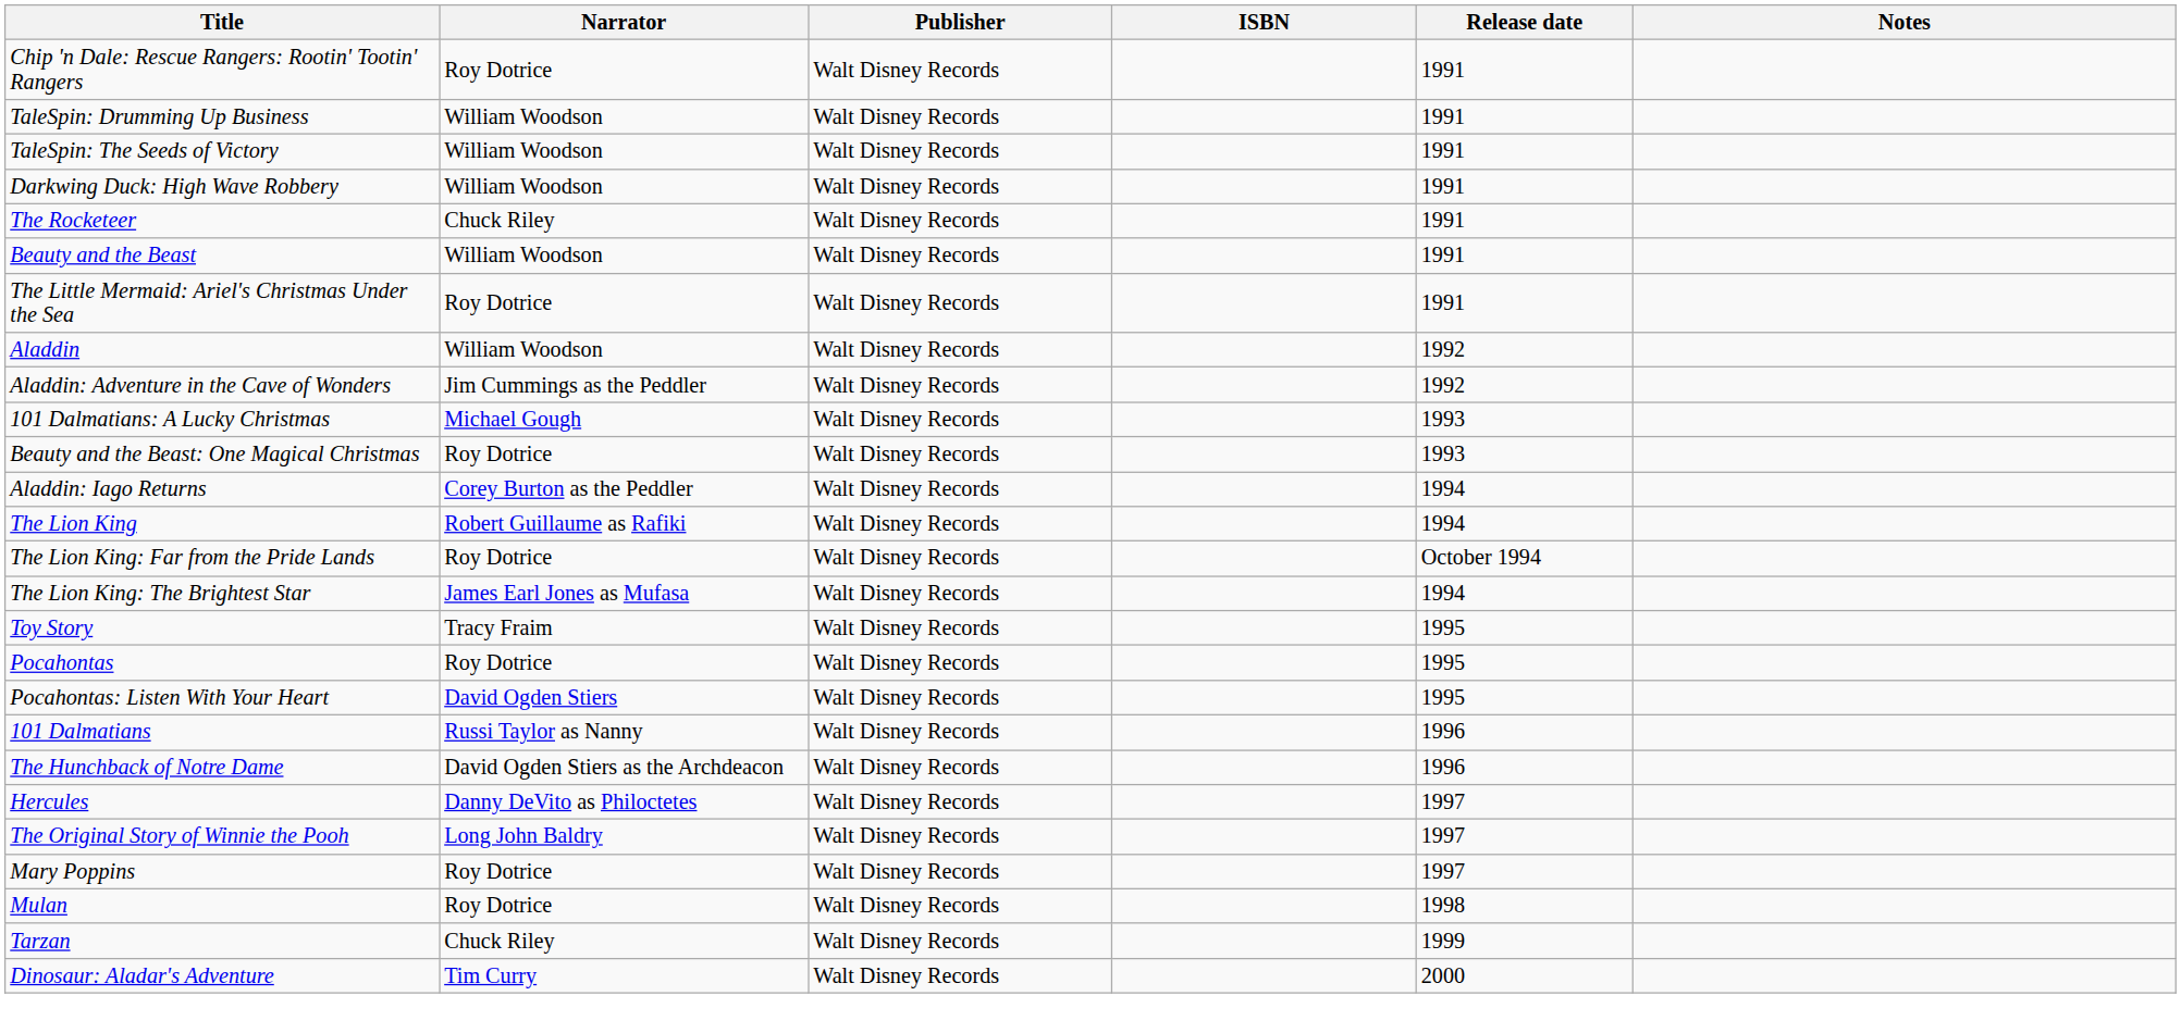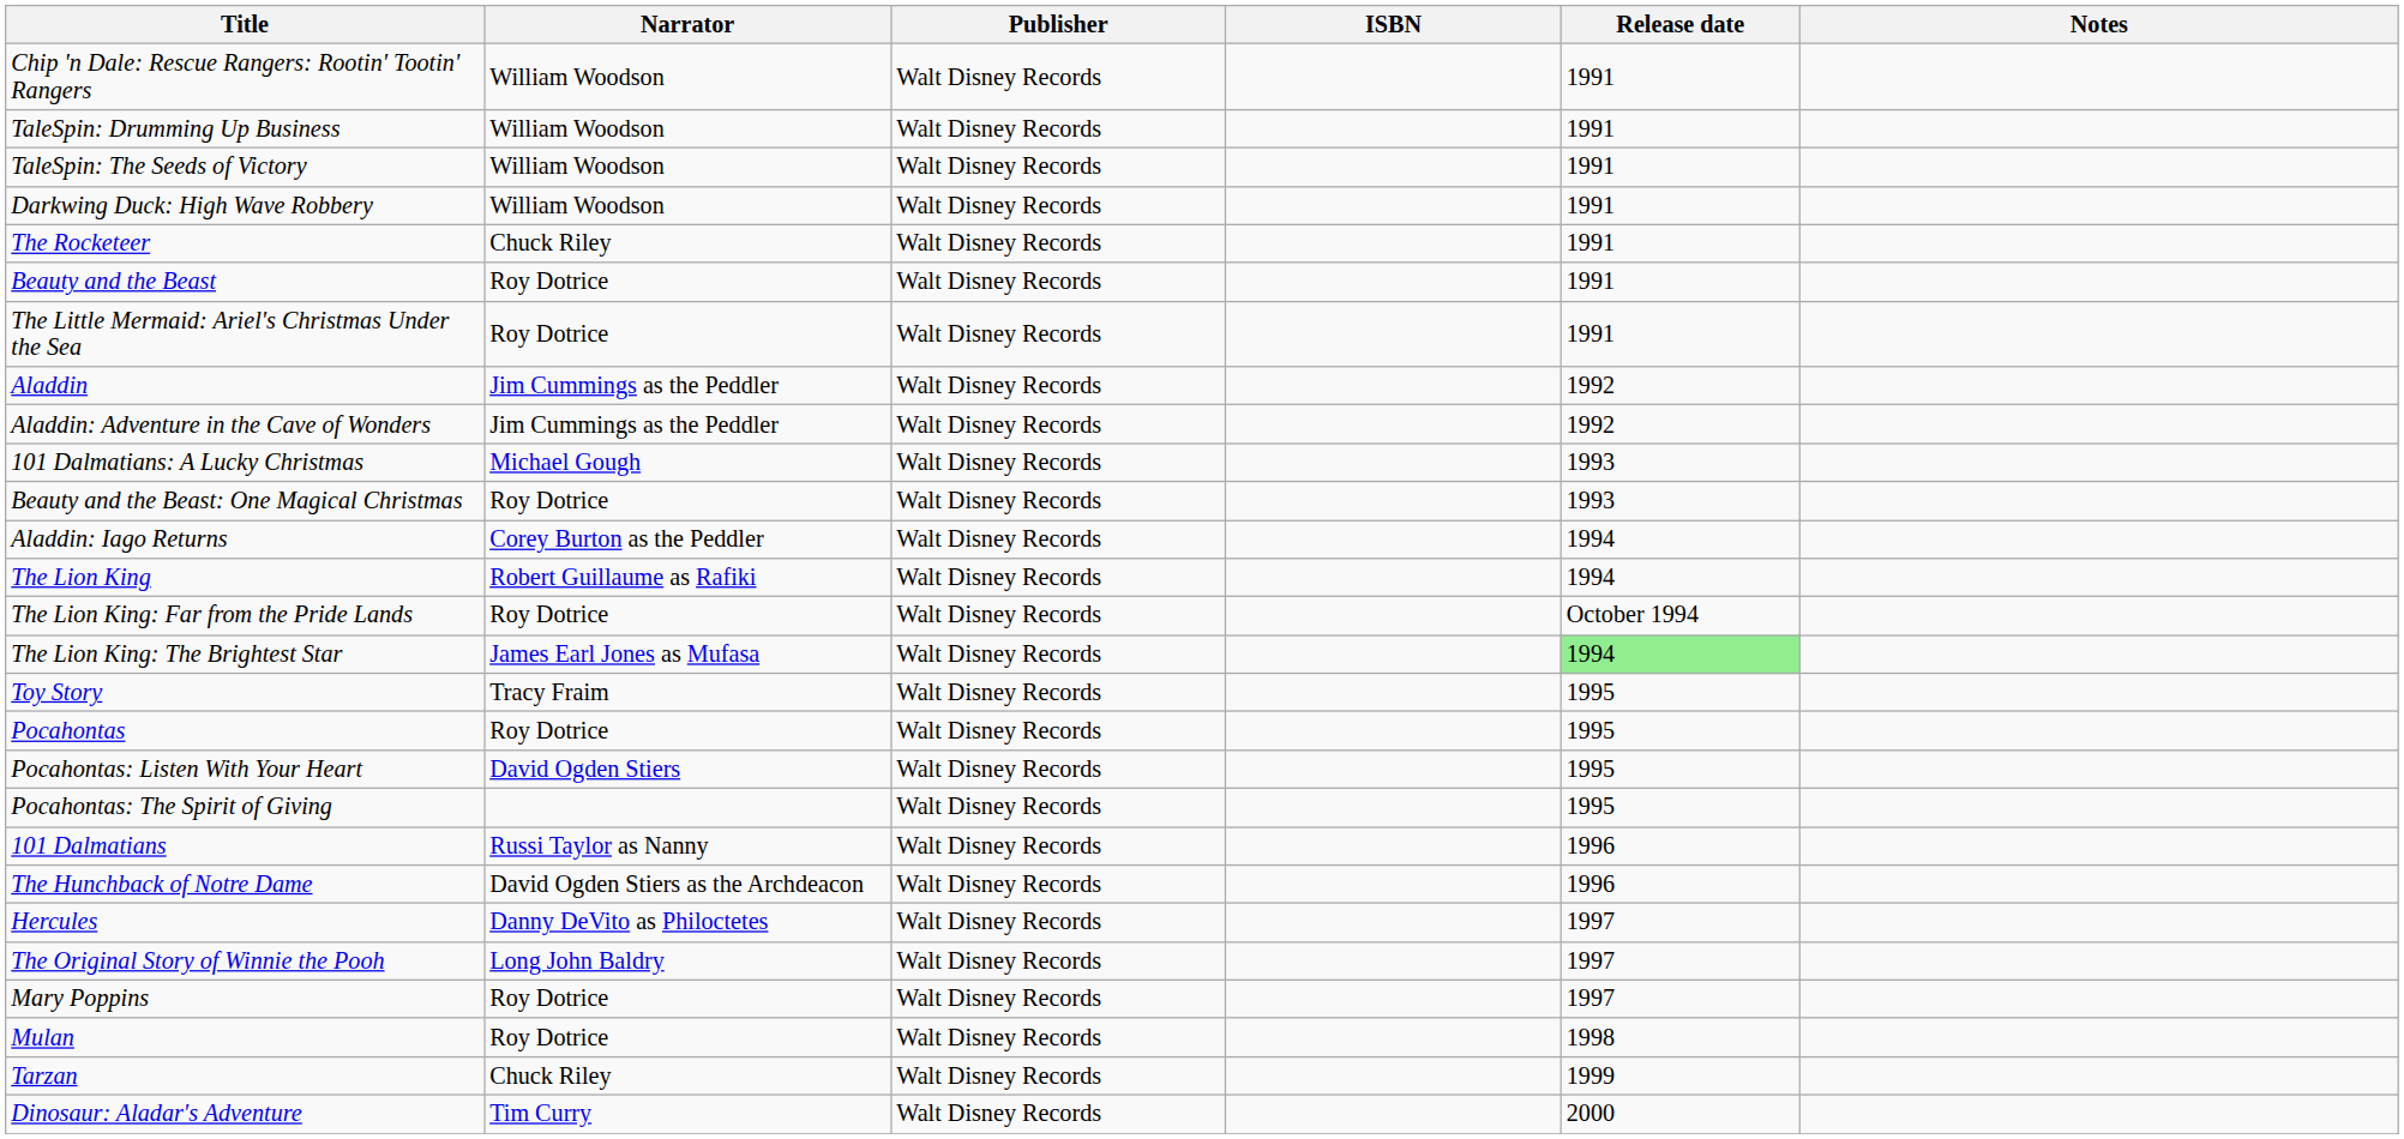 <table class="wikitable" width=100%>
 <tr>
 <th width=20%>Title</th>
 <th width=17%>Narrator</th>
 <th width=14%>Publisher</th>
 <th width=14%>ISBN</th>
 <th width=10%>Release date</th>
 <th width=25%>Notes</th>
 </tr>
 <tr>
 <td><em>Chip 'n Dale: Rescue Rangers: Rootin' Tootin' Rangers</em></td>
-<td>Roy Dotrice</td>
+<td>William Woodson</td>
 <td>Walt Disney Records</td>
 <td></td>
 <td>1991</td>
 <td></td>
 </tr>
 <tr>
 <td><em>TaleSpin: Drumming Up Business</em></td>
 <td>William Woodson</td>
 <td>Walt Disney Records</td>
 <td></td>
 <td>1991</td>
 <td></td>
 </tr>
 <tr>
 <td><em>TaleSpin: The Seeds of Victory</em></td>
 <td>William Woodson</td>
 <td>Walt Disney Records</td>
 <td></td>
 <td>1991</td>
 <td></td>
 </tr>
 <tr>
 <td><em>Darkwing Duck: High Wave Robbery</em></td>
 <td>William Woodson</td>
 <td>Walt Disney Records</td>
 <td></td>
 <td>1991</td>
 <td></td>
 </tr>
 <tr>
 <td><em><a href='#'>The Rocketeer</a></em></td>
 <td>Chuck Riley</td>
 <td>Walt Disney Records</td>
 <td></td>
 <td>1991</td>
 <td></td>
 </tr>
 <tr>
 <td><em><a href='#'>Beauty and the Beast</a></em></td>
-<td>William Woodson</td>
+<td>Roy Dotrice</td>
 <td>Walt Disney Records</td>
 <td></td>
 <td>1991</td>
 <td></td>
 </tr>
 <tr>
 <td><em>The Little Mermaid: Ariel's Christmas Under the Sea</em></td>
 <td>Roy Dotrice</td>
 <td>Walt Disney Records</td>
 <td></td>
 <td>1991</td>
 <td></td>
 </tr>
 <tr>
 <td><em><a href='#'>Aladdin</a></em></td>
-<td>William Woodson</td>
+<td><a href='#'>Jim Cummings</a> as the Peddler</td>
 <td>Walt Disney Records</td>
 <td></td>
 <td>1992</td>
 <td></td>
 </tr>
 <tr>
 <td><em>Aladdin: Adventure in the Cave of Wonders</em></td>
 <td>Jim Cummings as the Peddler</td>
 <td>Walt Disney Records</td>
 <td></td>
 <td>1992</td>
 <td></td>
 </tr>
 <tr>
 <td><em>101 Dalmatians: A Lucky Christmas</em></td>
 <td><a href='#'>Michael Gough</a></td>
 <td>Walt Disney Records</td>
 <td></td>
 <td>1993</td>
 <td></td>
 </tr>
 <tr>
 <td><em>Beauty and the Beast: One Magical Christmas</em></td>
 <td>Roy Dotrice</td>
 <td>Walt Disney Records</td>
 <td></td>
 <td>1993</td>
 <td></td>
 </tr>
 <tr>
 <td><em>Aladdin: Iago Returns</em></td>
 <td><a href='#'>Corey Burton</a> as the Peddler</td>
 <td>Walt Disney Records</td>
 <td></td>
 <td>1994</td>
 <td></td>
 </tr>
 <tr>
 <td><em><a href='#'>The Lion King</a></em></td>
 <td><a href='#'>Robert Guillaume</a> as <a href='#'>Rafiki</a></td>
 <td>Walt Disney Records</td>
 <td></td>
 <td>1994</td>
 <td></td>
 </tr>
 <tr>
 <td><em>The Lion King: Far from the Pride Lands</em></td>
 <td>Roy Dotrice</td>
 <td>Walt Disney Records</td>
 <td></td>
 <td>October 1994</td>
 <td></td>
 </tr>
 <tr>
 <td><em>The Lion King: The Brightest Star</em></td>
 <td><a href='#'>James Earl Jones</a> as <a href='#'>Mufasa</a></td>
 <td>Walt Disney Records</td>
 <td></td>
-<td>1994</td>
+<td style="background: lightgreen;">1994</td>
 <td></td>
 </tr>
 <tr>
 <td><em><a href='#'>Toy Story</a></em></td>
 <td>Tracy Fraim</td>
 <td>Walt Disney Records</td>
 <td></td>
 <td>1995</td>
 <td></td>
 </tr>
 <tr>
 <td><em><a href='#'>Pocahontas</a></em></td>
 <td>Roy Dotrice</td>
 <td>Walt Disney Records</td>
 <td></td>
 <td>1995</td>
 <td></td>
 </tr>
 <tr>
 <td><em>Pocahontas: Listen With Your Heart</em></td>
 <td><a href='#'>David Ogden Stiers</a></td>
+<td>Walt Disney Records</td>
+<td></td>
+<td>1995</td>
+<td></td>
+</tr>
+<tr>
+<td><em>Pocahontas: The Spirit of Giving</em></td>
+<td></td>
 <td>Walt Disney Records</td>
 <td></td>
 <td>1995</td>
 <td></td>
 </tr>
 <tr>
 <td><em><a href='#'>101 Dalmatians</a></em></td>
 <td><a href='#'>Russi Taylor</a> as Nanny</td>
 <td>Walt Disney Records</td>
 <td></td>
 <td>1996</td>
 <td></td>
 </tr>
 <tr>
 <td><em><a href='#'>The Hunchback of Notre Dame</a></em></td>
 <td>David Ogden Stiers as the Archdeacon</td>
 <td>Walt Disney Records</td>
 <td></td>
 <td>1996</td>
 <td></td>
 </tr>
 <tr>
 <td><em><a href='#'>Hercules</a></em></td>
 <td><a href='#'>Danny DeVito</a> as <a href='#'>Philoctetes</a></td>
 <td>Walt Disney Records</td>
 <td></td>
 <td>1997</td>
 <td></td>
 </tr>
 <tr>
 <td><em><a href='#'>The Original Story of Winnie the Pooh</a></em></td>
 <td><a href='#'>Long John Baldry</a></td>
 <td>Walt Disney Records</td>
 <td></td>
 <td>1997</td>
 <td></td>
 </tr>
 <tr>
 <td><em>Mary Poppins</em></td>
 <td>Roy Dotrice</td>
 <td>Walt Disney Records</td>
 <td></td>
 <td>1997</td>
 <td></td>
 </tr>
 <tr>
 <td><em><a href='#'>Mulan</a></em></td>
 <td>Roy Dotrice</td>
 <td>Walt Disney Records</td>
 <td></td>
 <td>1998</td>
 <td></td>
 </tr>
 <tr>
 <td><em><a href='#'>Tarzan</a></em></td>
 <td>Chuck Riley</td>
 <td>Walt Disney Records</td>
 <td></td>
 <td>1999</td>
 <td></td>
 </tr>
 <tr>
 <td><em><a href='#'>Dinosaur: Aladar's Adventure</a></em></td>
 <td><a href='#'>Tim Curry</a></td>
 <td>Walt Disney Records</td>
 <td></td>
 <td>2000</td>
 <td></td>
 </tr>
 </table>
